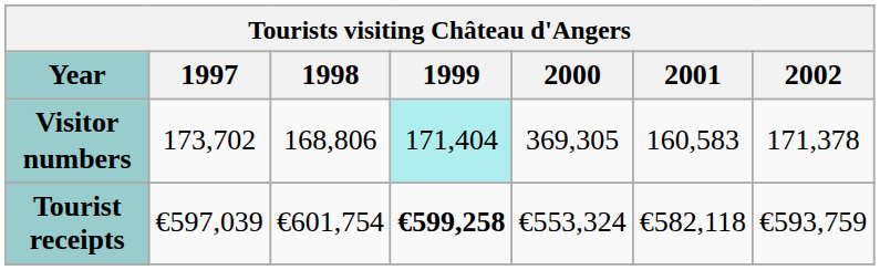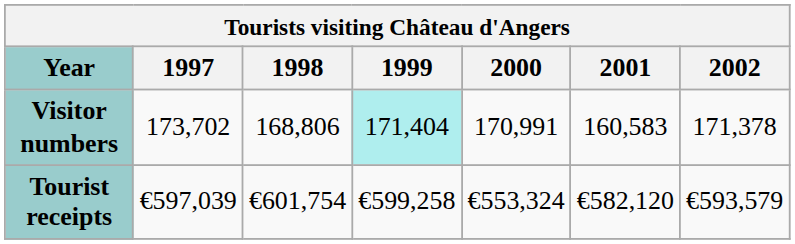 <table class="wikitable" style="font-size:90%; width:70%; border:0; text-align:center; line-height:120%;">
 <tr>
 <th colspan="7" style="text-align:center;font-size:90%;">Tourists visiting Château d'Angers</th>
 </tr>
 <tr>
 <th style="background:#9cc;">Year</th>
 <th>1997</th>
 <th>1998</th>
 <th>1999</th>
 <th>2000</th>
 <th>2001</th>
 <th>2002</th>
 </tr>
 <tr style="text-align:center;">
 <th style="background:#9cc;">Visitor numbers</th>
 <td>173,702</td>
 <td>168,806</td>
 <td style="background: paleturquoise;">171,404</td>
-<td>369,305</td>
+<td>170,991</td>
 <td>160,583</td>
 <td>171,378</td>
 </tr>
 <tr style="text-align:center;">
 <th style="background:#9cc;">Tourist receipts</th>
 <td>€597,039</td>
 <td>€601,754</td>
-<td><strong>€599,258</strong></td>
+<td>€599,258</td>
 <td>€553,324</td>
-<td>€582,118</td>
-<td>€593,759</td>
+<td>€582,120</td>
+<td>€593,579</td>
 </tr>
 </table>
